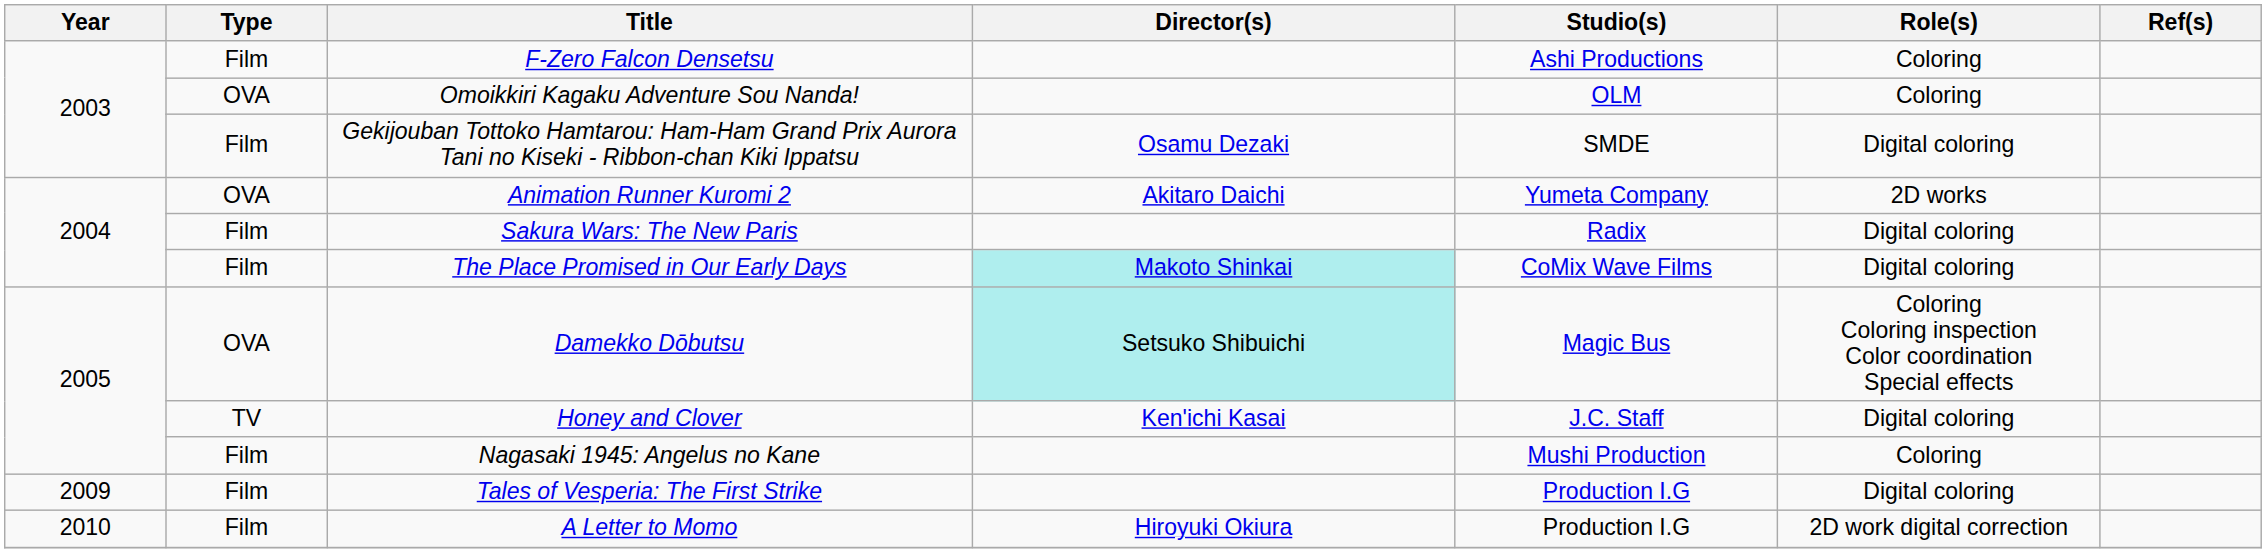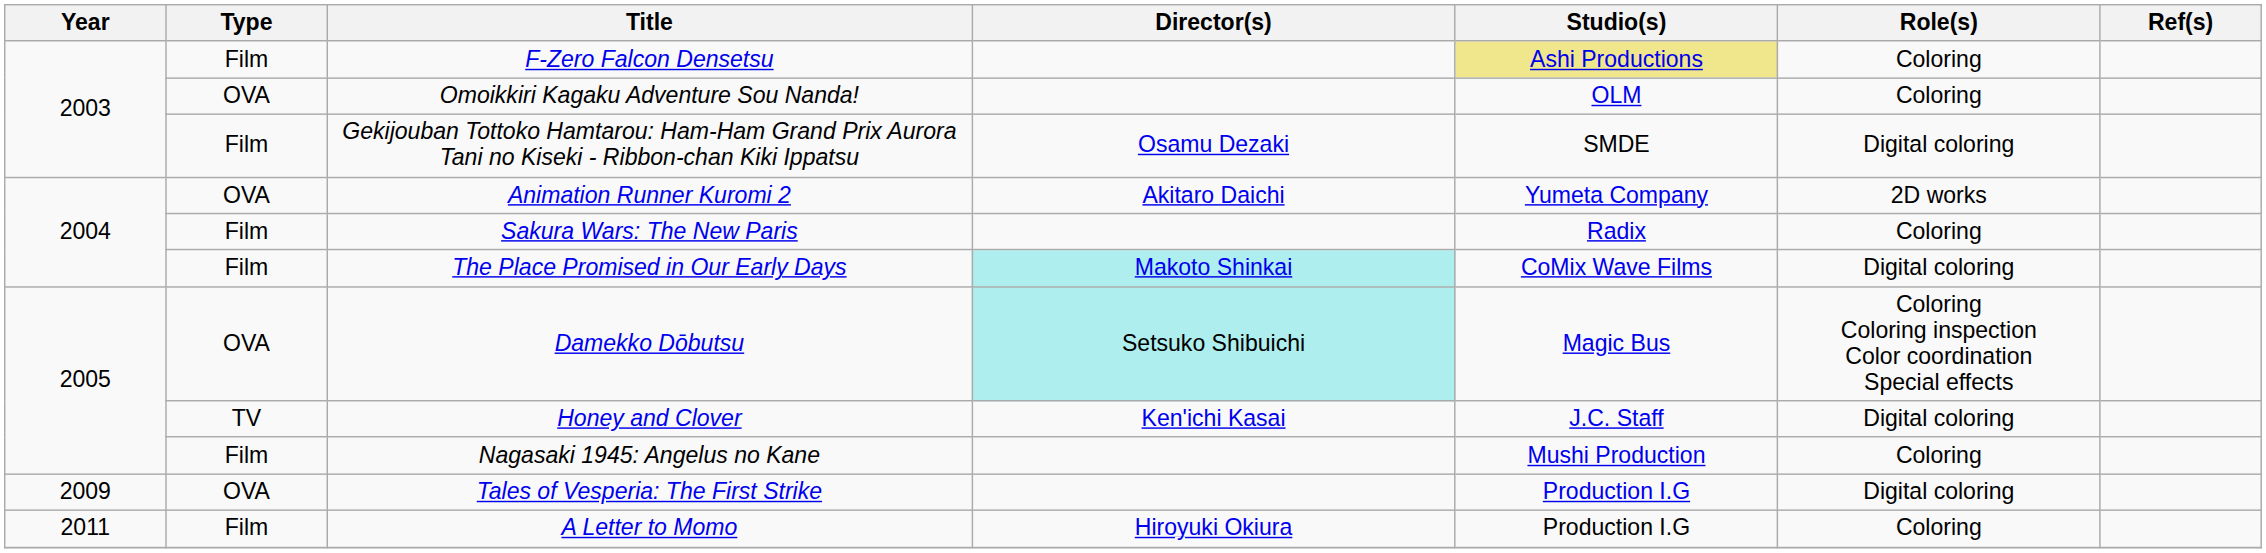 <table class="wikitable sortable" style="text-align:center; margin=auto; ">
 <tr>
 <th scope="col" width=5%>Year</th>
 <th scope="col" width=5%>Type</th>
 <th scope="col" width=20%>Title</th>
 <th scope="col" width=15%>Director(s)</th>
 <th scope="col" width=10%>Studio(s)</th>
 <th scope="col" width=10%>Role(s)</th>
 <th scope="col" width=5%>Ref(s)</th>
 </tr>
 <tr>
 <td rowspan="3">2003</td>
 <td>Film</td>
 <td><em><a href='#'>F-Zero Falcon Densetsu</a></em></td>
 <td></td>
-<td><a href='#'>Ashi Productions</a></td>
+<td style="background: khaki;"><a href='#'>Ashi Productions</a></td>
 <td>Coloring</td>
 <td></td>
 </tr>
 <tr>
 <td>OVA</td>
 <td><em>Omoikkiri Kagaku Adventure Sou Nanda!</em></td>
 <td></td>
 <td><a href='#'>OLM</a></td>
 <td>Coloring</td>
 <td></td>
 </tr>
 <tr>
 <td>Film</td>
 <td><em>Gekijouban Tottoko Hamtarou: Ham-Ham Grand Prix Aurora Tani no Kiseki - Ribbon-chan Kiki Ippatsu</em></td>
 <td><a href='#'>Osamu Dezaki</a></td>
 <td>SMDE</td>
 <td>Digital coloring</td>
 <td></td>
 </tr>
 <tr>
 <td rowspan="3">2004</td>
 <td>OVA</td>
 <td><em><a href='#'>Animation Runner Kuromi 2</a></em></td>
 <td><a href='#'>Akitaro Daichi</a></td>
 <td><a href='#'>Yumeta Company</a></td>
 <td>2D works</td>
 <td></td>
 </tr>
 <tr>
 <td>Film</td>
 <td><em><a href='#'>Sakura Wars: The New Paris</a></em></td>
 <td></td>
 <td><a href='#'>Radix</a></td>
-<td>Digital coloring</td>
+<td>Coloring</td>
 <td></td>
 </tr>
 <tr>
 <td>Film</td>
 <td><em><a href='#'>The Place Promised in Our Early Days</a></em></td>
 <td style="background: paleturquoise;"><a href='#'>Makoto Shinkai</a></td>
 <td><a href='#'>CoMix Wave Films</a></td>
 <td>Digital coloring</td>
 <td></td>
 </tr>
 <tr>
 <td rowspan="3">2005</td>
 <td>OVA</td>
 <td><em><a href='#'>Damekko Dōbutsu</a></em></td>
 <td style="background: paleturquoise;">Setsuko Shibuichi</td>
 <td><a href='#'>Magic Bus</a></td>
 <td>Coloring<br>Coloring inspection<br>Color coordination<br>Special effects</td>
 <td></td>
 </tr>
 <tr>
 <td>TV</td>
 <td><em><a href='#'>Honey and Clover</a></em></td>
 <td><a href='#'>Ken'ichi Kasai</a></td>
 <td><a href='#'>J.C. Staff</a></td>
 <td>Digital coloring</td>
 <td></td>
 </tr>
 <tr>
 <td>Film</td>
 <td><em>Nagasaki 1945: Angelus no Kane</em></td>
 <td></td>
 <td><a href='#'>Mushi Production</a></td>
 <td>Coloring</td>
 <td></td>
 </tr>
 <tr>
 <td>2009</td>
-<td>Film</td>
+<td>OVA</td>
 <td><em><a href='#'>Tales of Vesperia: The First Strike</a></em></td>
 <td></td>
 <td><a href='#'>Production I.G</a></td>
 <td>Digital coloring</td>
 <td></td>
 </tr>
 <tr>
-<td>2010</td>
+<td>2011</td>
 <td>Film</td>
 <td><em><a href='#'>A Letter to Momo</a></em></td>
 <td><a href='#'>Hiroyuki Okiura</a></td>
 <td>Production I.G</td>
-<td>2D work digital correction</td>
+<td>Coloring</td>
 <td></td>
 </tr>
 <tr>
 </tr>
 </table>
